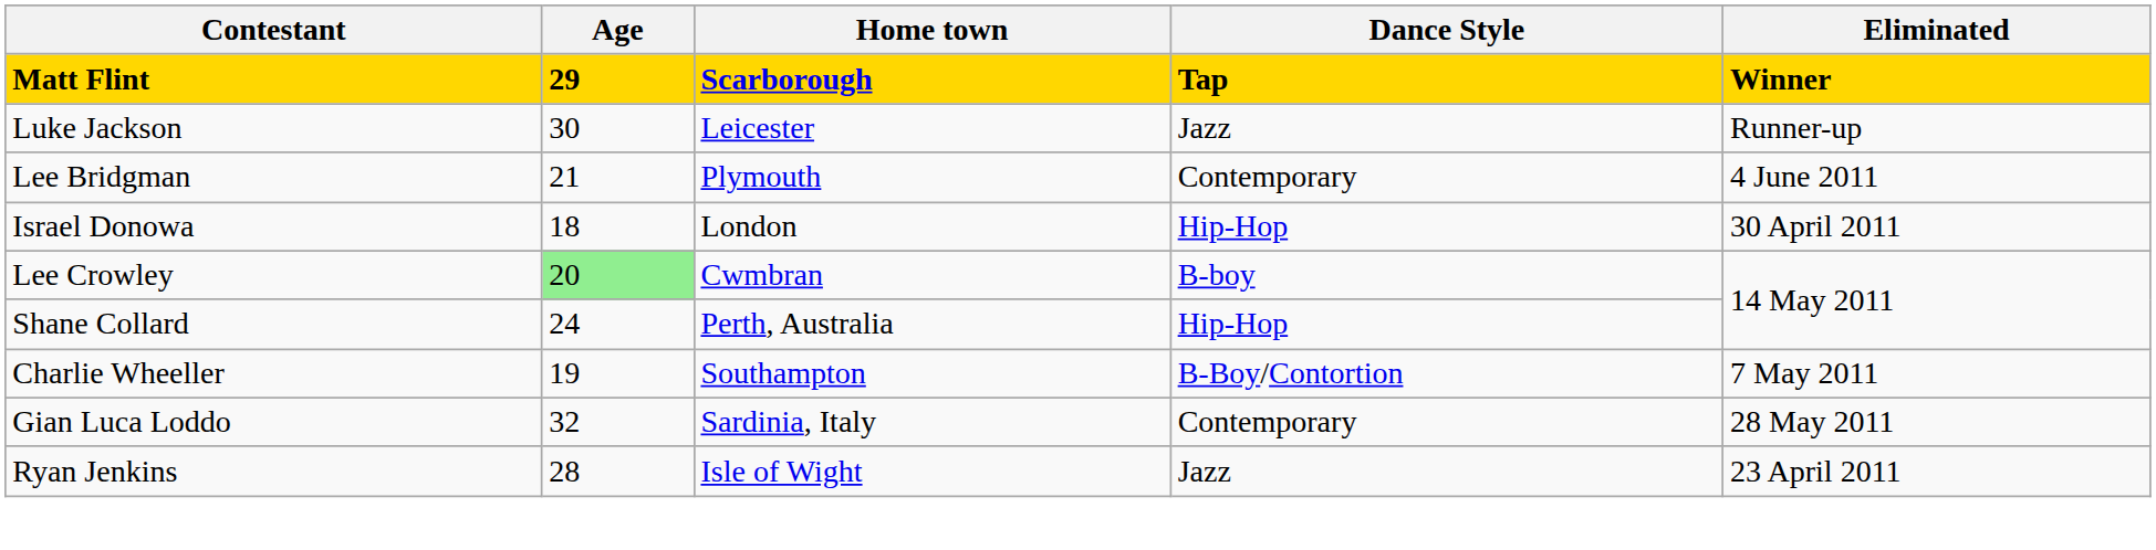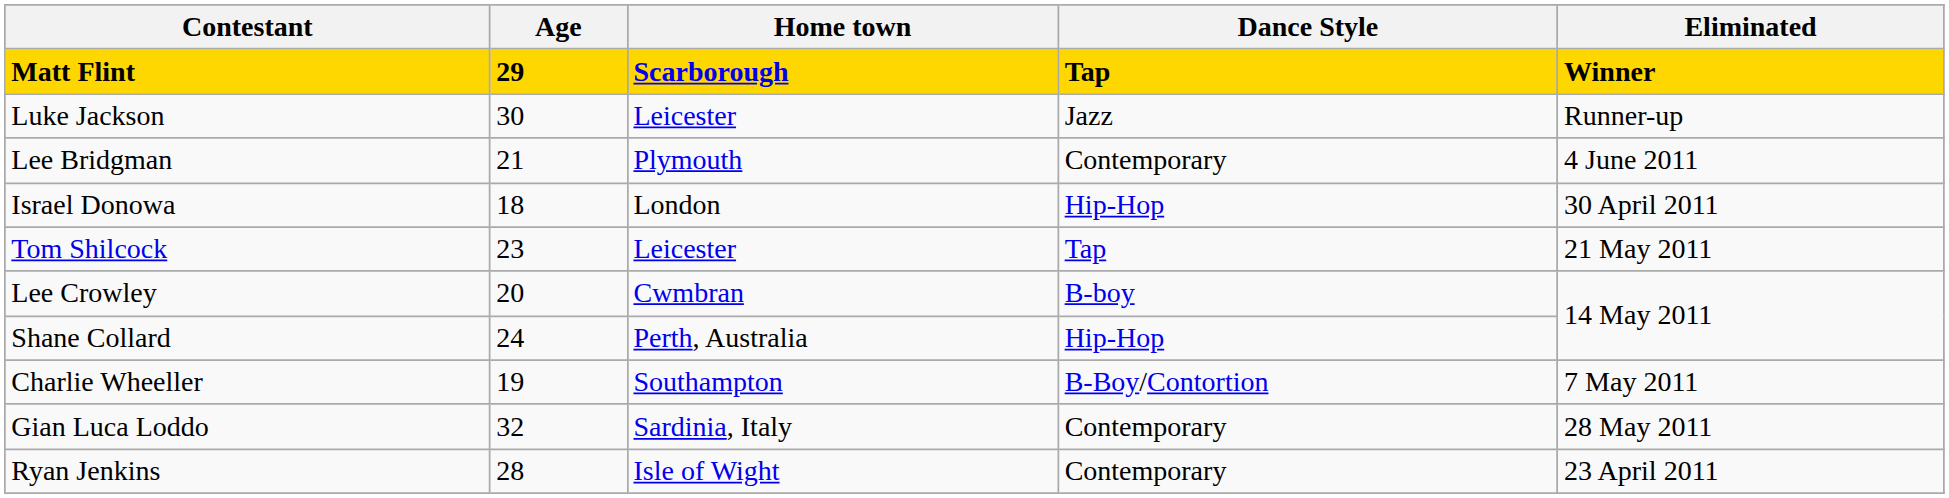 <table class="wikitable" style="width:70%;">
 <tr>
 <th>Contestant</th>
 <th>Age</th>
 <th>Home town</th>
 <th>Dance Style</th>
 <th>Eliminated</th>
 </tr>
 <tr>
 <td style="background:gold;"><strong>Matt Flint</strong></td>
 <td style="background:gold;"><strong>29</strong></td>
 <td style="background:gold;"><strong><a href='#'>Scarborough</a></strong></td>
 <td style="background:gold;"><strong>Tap</strong></td>
 <td style="background:gold;"><strong>Winner</strong></td>
 </tr>
 <tr>
 <td>Luke Jackson</td>
 <td>30</td>
 <td><a href='#'>Leicester</a></td>
 <td>Jazz</td>
 <td>Runner-up</td>
 </tr>
 <tr>
 <td>Lee Bridgman</td>
 <td>21</td>
 <td><a href='#'>Plymouth</a></td>
 <td>Contemporary</td>
 <td>4 June 2011</td>
 </tr>
 <tr>
 <td>Israel Donowa</td>
 <td>18</td>
 <td>London</td>
 <td><a href='#'>Hip-Hop</a></td>
 <td>30 April 2011</td>
 </tr>
 <tr>
+<td><a href='#'>Tom Shilcock</a></td>
+<td>23</td>
+<td><a href='#'>Leicester</a></td>
+<td><a href='#'>Tap</a></td>
+<td>21 May 2011</td>
+</tr>
+<tr>
 <td>Lee Crowley</td>
-<td style="background: lightgreen;">20</td>
+<td>20</td>
 <td><a href='#'>Cwmbran</a></td>
 <td><a href='#'>B-boy</a></td>
 <td rowspan="2">14 May 2011</td>
 </tr>
 <tr>
 <td>Shane Collard</td>
 <td>24</td>
 <td><a href='#'>Perth</a>, Australia</td>
 <td><a href='#'>Hip-Hop</a></td>
 </tr>
 <tr>
 <td>Charlie Wheeller</td>
 <td>19</td>
 <td><a href='#'>Southampton</a></td>
 <td><a href='#'>B-Boy</a>/<a href='#'>Contortion</a></td>
 <td>7 May 2011</td>
 </tr>
 <tr>
 <td>Gian Luca Loddo</td>
 <td>32</td>
 <td><a href='#'>Sardinia</a>, Italy</td>
 <td>Contemporary</td>
 <td>28 May 2011</td>
 </tr>
 <tr>
 <td>Ryan Jenkins</td>
 <td>28</td>
 <td><a href='#'>Isle of Wight</a></td>
-<td>Jazz</td>
+<td>Contemporary</td>
 <td>23 April 2011</td>
 </tr>
 </table>
